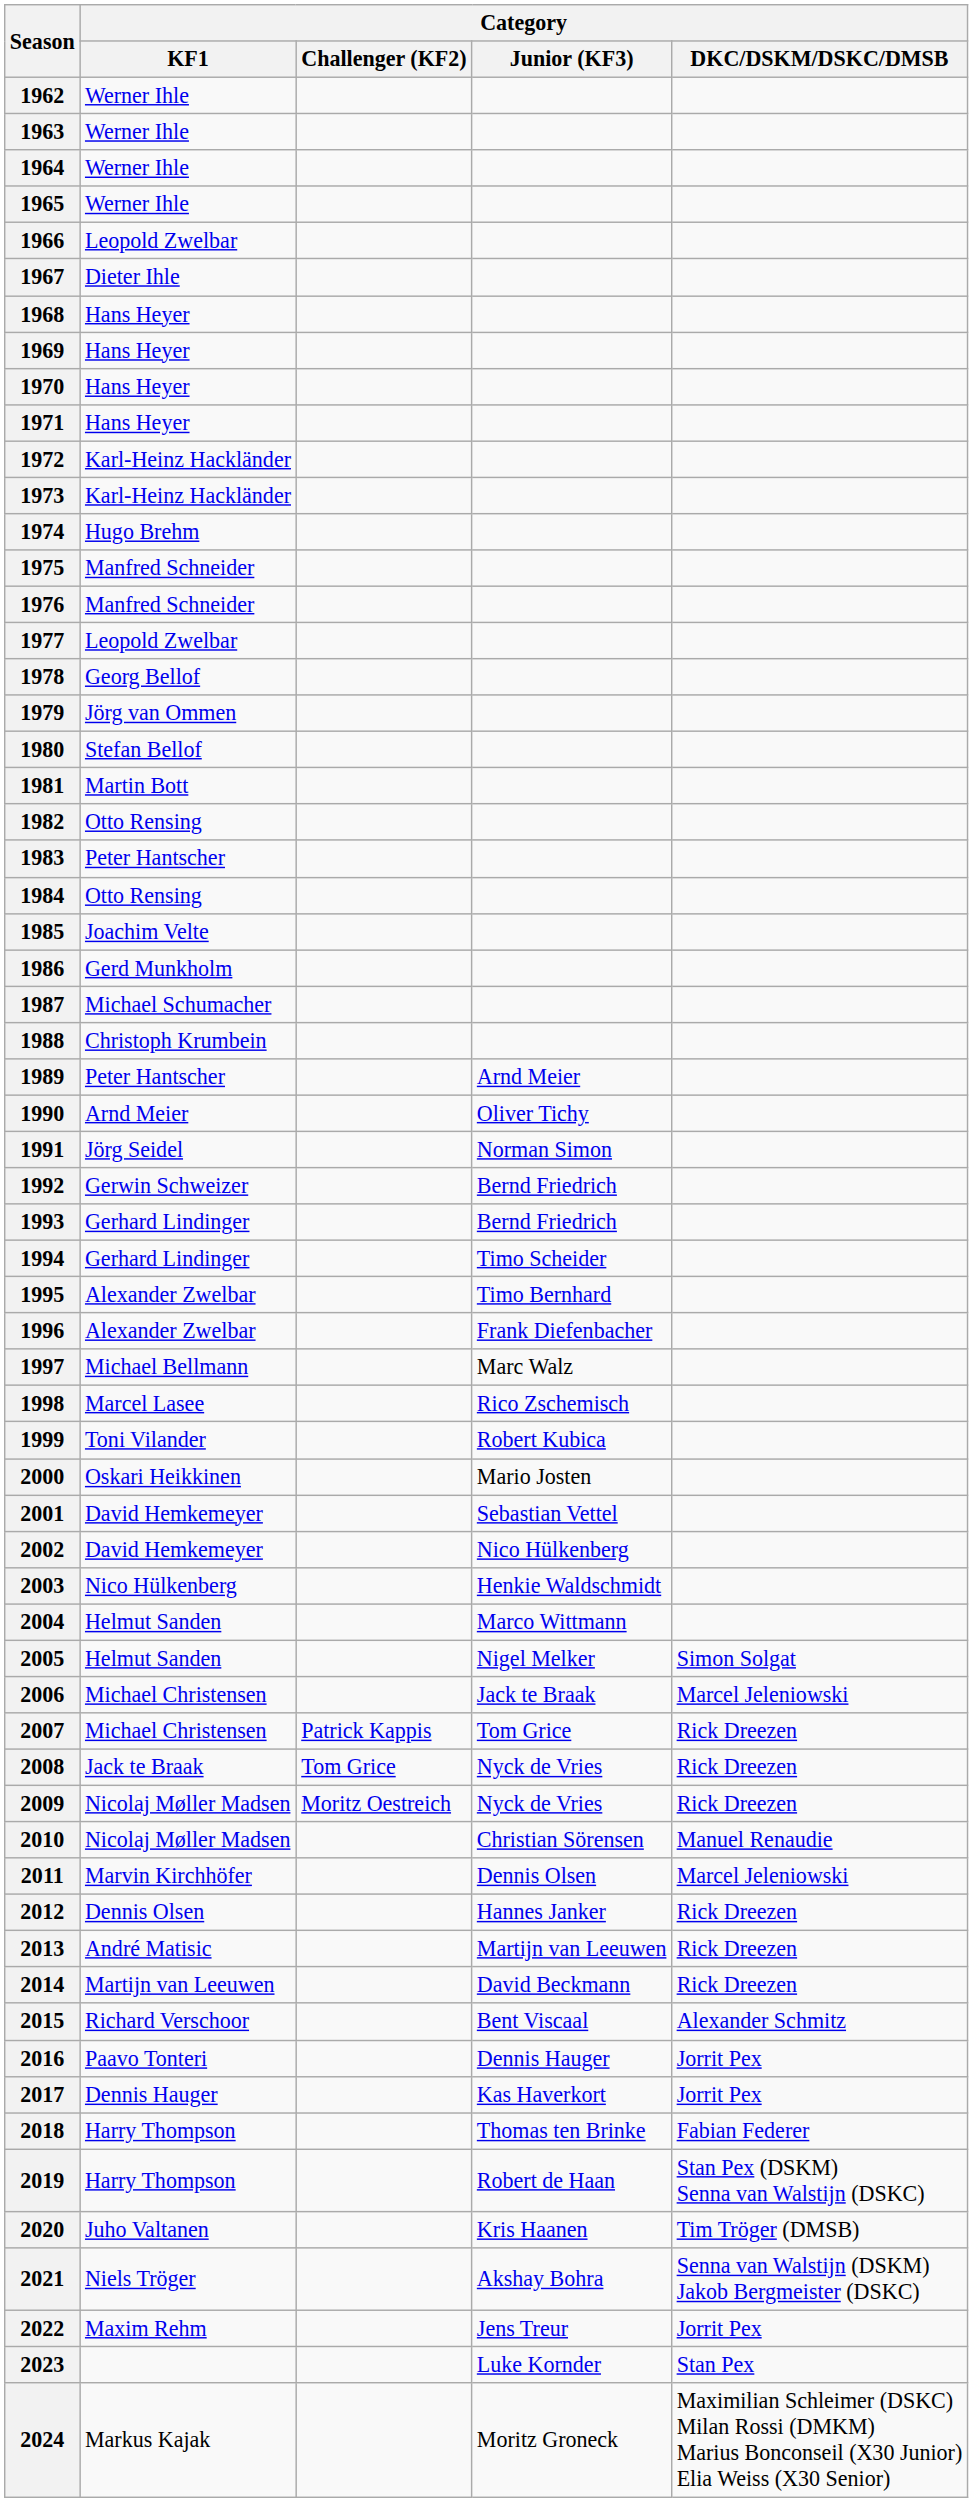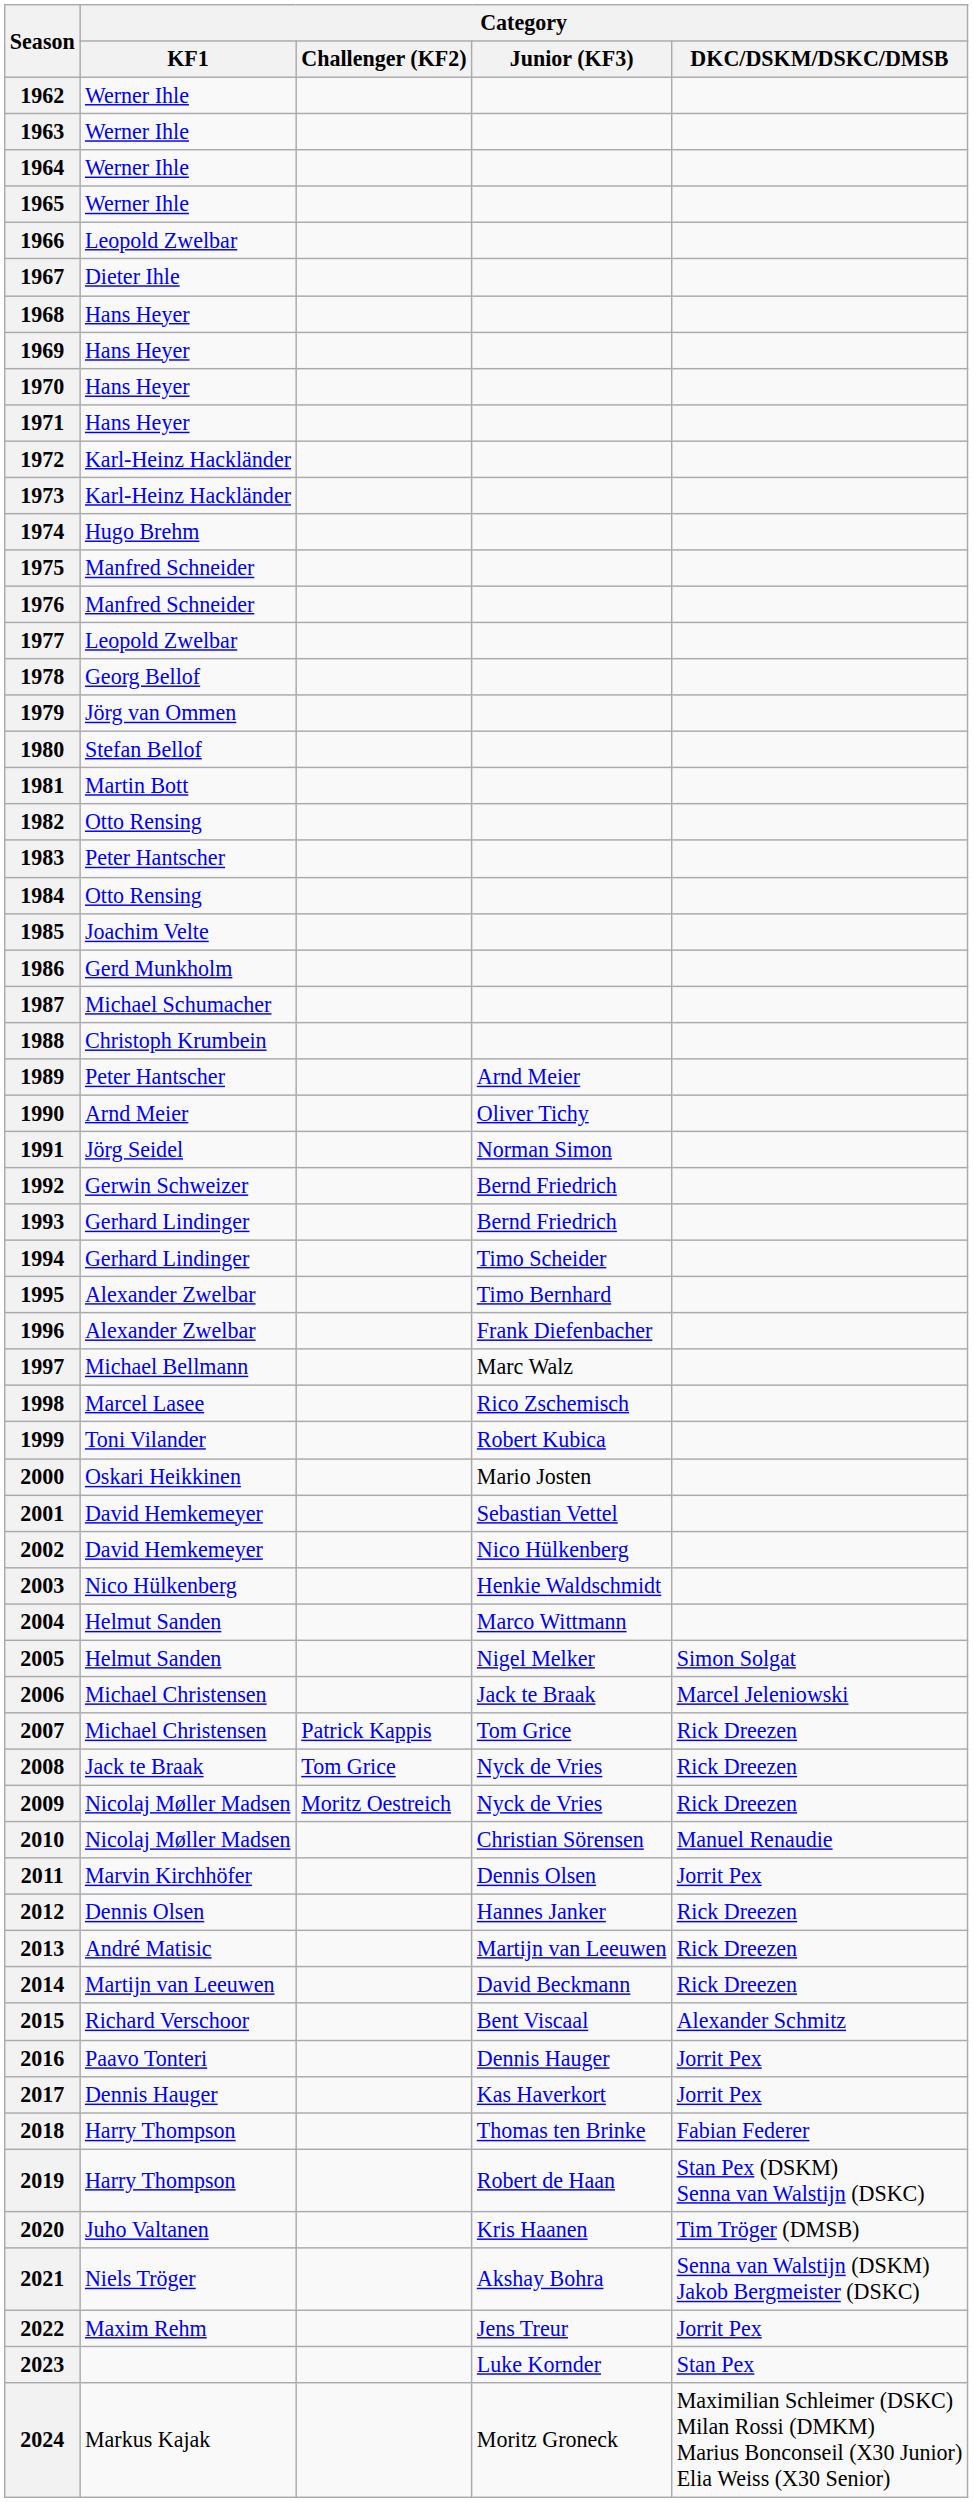 <table class="wikitable" style="font-size: 95%;">
 <tr>
 <th rowspan=2>Season</th>
 <th colspan=4>Category</th>
 </tr>
 <tr>
 <th>KF1</th>
 <th>Challenger (KF2)</th>
 <th>Junior (KF3)</th>
 <th>DKC/DSKM/DSKC/DMSB</th>
 </tr>
 <tr>
 <th>1962</th>
 <td> <a href='#'>Werner Ihle</a></td>
 <td></td>
 <td></td>
 <td></td>
 </tr>
 <tr>
 <th>1963</th>
 <td> <a href='#'>Werner Ihle</a></td>
 <td></td>
 <td></td>
 <td></td>
 </tr>
 <tr>
 <th>1964</th>
 <td> <a href='#'>Werner Ihle</a></td>
 <td></td>
 <td></td>
 <td></td>
 </tr>
 <tr>
 <th>1965</th>
 <td> <a href='#'>Werner Ihle</a></td>
 <td></td>
 <td></td>
 <td></td>
 </tr>
 <tr>
 <th>1966</th>
 <td> <a href='#'>Leopold Zwelbar</a></td>
 <td></td>
 <td></td>
 <td></td>
 </tr>
 <tr>
 <th>1967</th>
 <td> <a href='#'>Dieter Ihle</a></td>
 <td></td>
 <td></td>
 <td></td>
 </tr>
 <tr>
 <th>1968</th>
 <td> <a href='#'>Hans Heyer</a></td>
 <td></td>
 <td></td>
 <td></td>
 </tr>
 <tr>
 <th>1969</th>
 <td> <a href='#'>Hans Heyer</a></td>
 <td></td>
 <td></td>
 <td></td>
 </tr>
 <tr>
 <th>1970</th>
 <td> <a href='#'>Hans Heyer</a></td>
 <td></td>
 <td></td>
 <td></td>
 </tr>
 <tr>
 <th>1971</th>
 <td> <a href='#'>Hans Heyer</a></td>
 <td></td>
 <td></td>
 <td></td>
 </tr>
 <tr>
 <th>1972</th>
 <td> <a href='#'>Karl-Heinz Hackländer</a></td>
 <td></td>
 <td></td>
 <td></td>
 </tr>
 <tr>
 <th>1973</th>
 <td> <a href='#'>Karl-Heinz Hackländer</a></td>
 <td></td>
 <td></td>
 <td></td>
 </tr>
 <tr>
 <th>1974</th>
 <td> <a href='#'>Hugo Brehm</a></td>
 <td></td>
 <td></td>
 <td></td>
 </tr>
 <tr>
 <th>1975</th>
 <td> <a href='#'>Manfred Schneider</a></td>
 <td></td>
 <td></td>
 <td></td>
 </tr>
 <tr>
 <th>1976</th>
 <td> <a href='#'>Manfred Schneider</a></td>
 <td></td>
 <td></td>
 <td></td>
 </tr>
 <tr>
 <th>1977</th>
 <td> <a href='#'>Leopold Zwelbar</a></td>
 <td></td>
 <td></td>
 <td></td>
 </tr>
 <tr>
 <th>1978</th>
 <td> <a href='#'>Georg Bellof</a></td>
 <td></td>
 <td></td>
 <td></td>
 </tr>
 <tr>
 <th>1979</th>
 <td> <a href='#'>Jörg van Ommen</a></td>
 <td></td>
 <td></td>
 <td></td>
 </tr>
 <tr>
 <th>1980</th>
 <td> <a href='#'>Stefan Bellof</a></td>
 <td></td>
 <td></td>
 <td></td>
 </tr>
 <tr>
 <th>1981</th>
 <td> <a href='#'>Martin Bott</a></td>
 <td></td>
 <td></td>
 <td></td>
 </tr>
 <tr>
 <th>1982</th>
 <td> <a href='#'>Otto Rensing</a></td>
 <td></td>
 <td></td>
 <td></td>
 </tr>
 <tr>
 <th>1983</th>
 <td> <a href='#'>Peter Hantscher</a></td>
 <td></td>
 <td></td>
 <td></td>
 </tr>
 <tr>
 <th>1984</th>
 <td> <a href='#'>Otto Rensing</a></td>
 <td></td>
 <td></td>
 <td></td>
 </tr>
 <tr>
 <th>1985</th>
 <td> <a href='#'>Joachim Velte</a></td>
 <td></td>
 <td></td>
 <td></td>
 </tr>
 <tr>
 <th>1986</th>
 <td> <a href='#'>Gerd Munkholm</a></td>
 <td></td>
 <td></td>
 <td></td>
 </tr>
 <tr>
 <th>1987</th>
 <td> <a href='#'>Michael Schumacher</a></td>
 <td></td>
 <td></td>
 <td></td>
 </tr>
 <tr>
 <th>1988</th>
 <td> <a href='#'>Christoph Krumbein</a></td>
 <td></td>
 <td></td>
 <td></td>
 </tr>
 <tr>
 <th>1989</th>
 <td> <a href='#'>Peter Hantscher</a></td>
 <td></td>
 <td> <a href='#'>Arnd Meier</a></td>
 <td></td>
 </tr>
 <tr>
 <th>1990</th>
 <td> <a href='#'>Arnd Meier</a></td>
 <td></td>
 <td> <a href='#'>Oliver Tichy</a></td>
 <td></td>
 </tr>
 <tr>
 <th>1991</th>
 <td> <a href='#'>Jörg Seidel</a></td>
 <td></td>
 <td> <a href='#'>Norman Simon</a></td>
 <td></td>
 </tr>
 <tr>
 <th>1992</th>
 <td> <a href='#'>Gerwin Schweizer</a></td>
 <td></td>
 <td> <a href='#'>Bernd Friedrich</a></td>
 <td></td>
 </tr>
 <tr>
 <th>1993</th>
 <td> <a href='#'>Gerhard Lindinger</a></td>
 <td></td>
 <td> <a href='#'>Bernd Friedrich</a></td>
 <td></td>
 </tr>
 <tr>
 <th>1994</th>
 <td> <a href='#'>Gerhard Lindinger</a></td>
 <td></td>
 <td> <a href='#'>Timo Scheider</a></td>
 <td></td>
 </tr>
 <tr>
 <th>1995</th>
 <td> <a href='#'>Alexander Zwelbar</a></td>
 <td></td>
 <td> <a href='#'>Timo Bernhard</a></td>
 <td></td>
 </tr>
 <tr>
 <th>1996</th>
 <td> <a href='#'>Alexander Zwelbar</a></td>
 <td></td>
 <td> <a href='#'>Frank Diefenbacher</a></td>
 <td></td>
 </tr>
 <tr>
 <th>1997</th>
 <td> <a href='#'>Michael Bellmann</a></td>
 <td></td>
 <td> Marc Walz</td>
 <td></td>
 </tr>
 <tr>
 <th>1998</th>
 <td> <a href='#'>Marcel Lasee</a></td>
 <td></td>
 <td> <a href='#'>Rico Zschemisch</a></td>
 <td></td>
 </tr>
 <tr>
 <th>1999</th>
 <td> <a href='#'>Toni Vilander</a></td>
 <td></td>
 <td> <a href='#'>Robert Kubica</a></td>
 <td></td>
 </tr>
 <tr>
 <th>2000</th>
 <td> <a href='#'>Oskari Heikkinen</a></td>
 <td></td>
 <td> Mario Josten</td>
 <td></td>
 </tr>
 <tr>
 <th>2001</th>
 <td> <a href='#'>David Hemkemeyer</a></td>
 <td></td>
 <td> <a href='#'>Sebastian Vettel</a></td>
 <td></td>
 </tr>
 <tr>
 <th>2002</th>
 <td> <a href='#'>David Hemkemeyer</a></td>
 <td></td>
 <td> <a href='#'>Nico Hülkenberg</a></td>
 <td></td>
 </tr>
 <tr>
 <th>2003</th>
 <td> <a href='#'>Nico Hülkenberg</a></td>
 <td></td>
 <td> <a href='#'>Henkie Waldschmidt</a></td>
 <td></td>
 </tr>
 <tr>
 <th>2004</th>
 <td> <a href='#'>Helmut Sanden</a></td>
 <td></td>
 <td> <a href='#'>Marco Wittmann</a></td>
 <td></td>
 </tr>
 <tr>
 <th>2005</th>
 <td> <a href='#'>Helmut Sanden</a></td>
 <td></td>
 <td> <a href='#'>Nigel Melker</a></td>
 <td> <a href='#'>Simon Solgat</a></td>
 </tr>
 <tr>
 <th>2006</th>
 <td> <a href='#'>Michael Christensen</a></td>
 <td></td>
 <td> <a href='#'>Jack te Braak</a></td>
 <td> <a href='#'>Marcel Jeleniowski</a></td>
 </tr>
 <tr>
 <th>2007</th>
 <td> <a href='#'>Michael Christensen</a></td>
 <td> <a href='#'>Patrick Kappis</a></td>
 <td> <a href='#'>Tom Grice</a></td>
 <td> <a href='#'>Rick Dreezen</a></td>
 </tr>
 <tr>
 <th>2008</th>
 <td> <a href='#'>Jack te Braak</a></td>
 <td> <a href='#'>Tom Grice</a></td>
 <td> <a href='#'>Nyck de Vries</a></td>
 <td> <a href='#'>Rick Dreezen</a></td>
 </tr>
 <tr>
 <th>2009</th>
 <td> <a href='#'>Nicolaj Møller Madsen</a></td>
 <td> <a href='#'>Moritz Oestreich</a></td>
 <td> <a href='#'>Nyck de Vries</a></td>
 <td> <a href='#'>Rick Dreezen</a></td>
 </tr>
 <tr>
 <th>2010</th>
 <td> <a href='#'>Nicolaj Møller Madsen</a></td>
 <td></td>
 <td> <a href='#'>Christian Sörensen</a></td>
 <td> <a href='#'>Manuel Renaudie</a></td>
 </tr>
 <tr>
 <th>2011</th>
 <td> <a href='#'>Marvin Kirchhöfer</a></td>
 <td></td>
 <td> <a href='#'>Dennis Olsen</a></td>
-<td> <a href='#'>Marcel Jeleniowski</a></td>
+<td> <a href='#'>Jorrit Pex</a></td>
 </tr>
 <tr>
 <th>2012</th>
 <td> <a href='#'>Dennis Olsen</a></td>
 <td></td>
 <td> <a href='#'>Hannes Janker</a></td>
 <td> <a href='#'>Rick Dreezen</a></td>
 </tr>
 <tr>
 <th>2013</th>
 <td> <a href='#'>André Matisic</a></td>
 <td></td>
 <td> <a href='#'>Martijn van Leeuwen</a></td>
 <td> <a href='#'>Rick Dreezen</a></td>
 </tr>
 <tr>
 <th>2014</th>
 <td> <a href='#'>Martijn van Leeuwen</a></td>
 <td></td>
 <td> <a href='#'>David Beckmann</a></td>
 <td> <a href='#'>Rick Dreezen</a></td>
 </tr>
 <tr>
 <th>2015</th>
 <td> <a href='#'>Richard Verschoor</a></td>
 <td></td>
 <td> <a href='#'>Bent Viscaal</a></td>
 <td> <a href='#'>Alexander Schmitz</a></td>
 </tr>
 <tr>
 <th>2016</th>
 <td> <a href='#'>Paavo Tonteri</a></td>
 <td></td>
 <td> <a href='#'>Dennis Hauger</a></td>
 <td> <a href='#'>Jorrit Pex</a></td>
 </tr>
 <tr>
 <th>2017</th>
 <td> <a href='#'>Dennis Hauger</a></td>
 <td></td>
 <td> <a href='#'>Kas Haverkort</a></td>
 <td> <a href='#'>Jorrit Pex</a></td>
 </tr>
 <tr>
 <th>2018</th>
 <td> <a href='#'>Harry Thompson</a></td>
 <td></td>
 <td> <a href='#'>Thomas ten Brinke</a></td>
 <td> <a href='#'>Fabian Federer</a></td>
 </tr>
 <tr>
 <th>2019</th>
 <td> <a href='#'>Harry Thompson</a></td>
 <td></td>
 <td> <a href='#'>Robert de Haan</a></td>
 <td> <a href='#'>Stan Pex</a> (DSKM)<br> <a href='#'>Senna van Walstijn</a> (DSKC)</td>
 </tr>
 <tr>
 <th>2020</th>
 <td> <a href='#'>Juho Valtanen</a></td>
 <td></td>
 <td> <a href='#'>Kris Haanen</a></td>
 <td> <a href='#'>Tim Tröger</a> (DMSB)</td>
 </tr>
 <tr>
 <th>2021</th>
 <td> <a href='#'>Niels Tröger</a></td>
 <td></td>
 <td> <a href='#'>Akshay Bohra</a></td>
 <td> <a href='#'>Senna van Walstijn</a> (DSKM)<br> <a href='#'>Jakob Bergmeister</a> (DSKC)</td>
 </tr>
 <tr>
 <th>2022</th>
 <td> <a href='#'>Maxim Rehm</a></td>
 <td></td>
 <td> <a href='#'>Jens Treur</a></td>
 <td> <a href='#'>Jorrit Pex</a></td>
 </tr>
 <tr>
 <th>2023</th>
 <td></td>
 <td></td>
 <td> <a href='#'>Luke Kornder</a></td>
 <td> <a href='#'>Stan Pex</a></td>
 </tr>
 <tr>
 <th>2024</th>
 <td> Markus Kajak</td>
 <td></td>
 <td> Moritz Groneck</td>
 <td> Maximilian Schleimer (DSKC)<br> Milan Rossi (DMKM)<br> Marius Bonconseil (X30 Junior)<br> Elia Weiss (X30 Senior)</td>
 </tr>
 </table>
